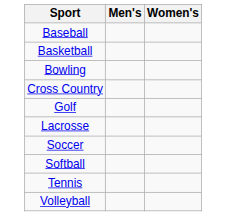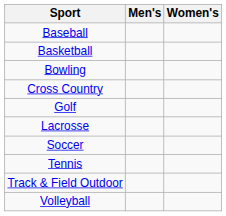 <table class="wikitable" style="margin:auto; text-align:center">
 <tr>
 <th>Sport</th>
 <th>Men's</th>
 <th>Women's</th>
 </tr>
 <tr>
 <td><a href='#'>Baseball</a></td>
 <td></td>
 <td></td>
 </tr>
 <tr>
 <td><a href='#'>Basketball</a></td>
 <td></td>
 <td></td>
 </tr>
 <tr>
 <td><a href='#'>Bowling</a></td>
 <td></td>
 <td></td>
 </tr>
 <tr>
 <td><a href='#'>Cross Country</a></td>
 <td></td>
 <td></td>
 </tr>
 <tr>
 <td><a href='#'>Golf</a></td>
 <td></td>
 <td></td>
 </tr>
 <tr>
 <td><a href='#'>Lacrosse</a></td>
 <td></td>
 <td></td>
 </tr>
 <tr>
 <td><a href='#'>Soccer</a></td>
 <td></td>
 <td></td>
 </tr>
 <tr>
-<td><a href='#'>Softball</a></td>
+<td><a href='#'>Tennis</a></td>
 <td></td>
 <td></td>
 </tr>
 <tr>
-<td><a href='#'>Tennis</a></td>
+<td><a href='#'>Track & Field Outdoor</a></td>
 <td></td>
 <td></td>
 </tr>
 <tr>
 <td><a href='#'>Volleyball</a></td>
 <td></td>
 <td></td>
 </tr>
 </table>
